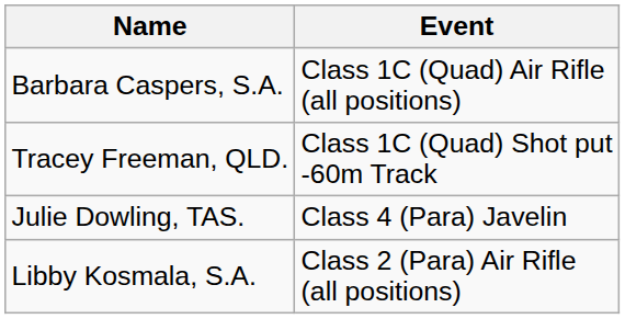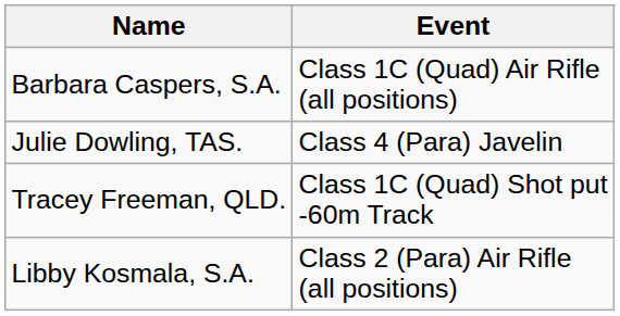 <table class="wikitable">
 <tr>
 <th>Name</th>
 <th>Event</th>
 </tr>
 <tr>
 <td>Barbara Caspers, S.A.</td>
 <td>Class 1C (Quad) Air Rifle<br>(all positions)</td>
 </tr>
 <tr>
+<td>Julie Dowling, TAS.</td>
+<td>Class 4 (Para) Javelin</td>
+</tr>
+<tr>
 <td>Tracey Freeman, QLD.</td>
 <td>Class 1C (Quad) Shot put<br>-60m Track</td>
-</tr>
-<tr>
-<td>Julie Dowling, TAS.</td>
-<td>Class 4 (Para) Javelin</td>
 </tr>
 <tr>
 <td>Libby Kosmala, S.A.</td>
 <td>Class 2 (Para) Air Rifle<br>(all positions)</td>
 </tr>
 </table>
